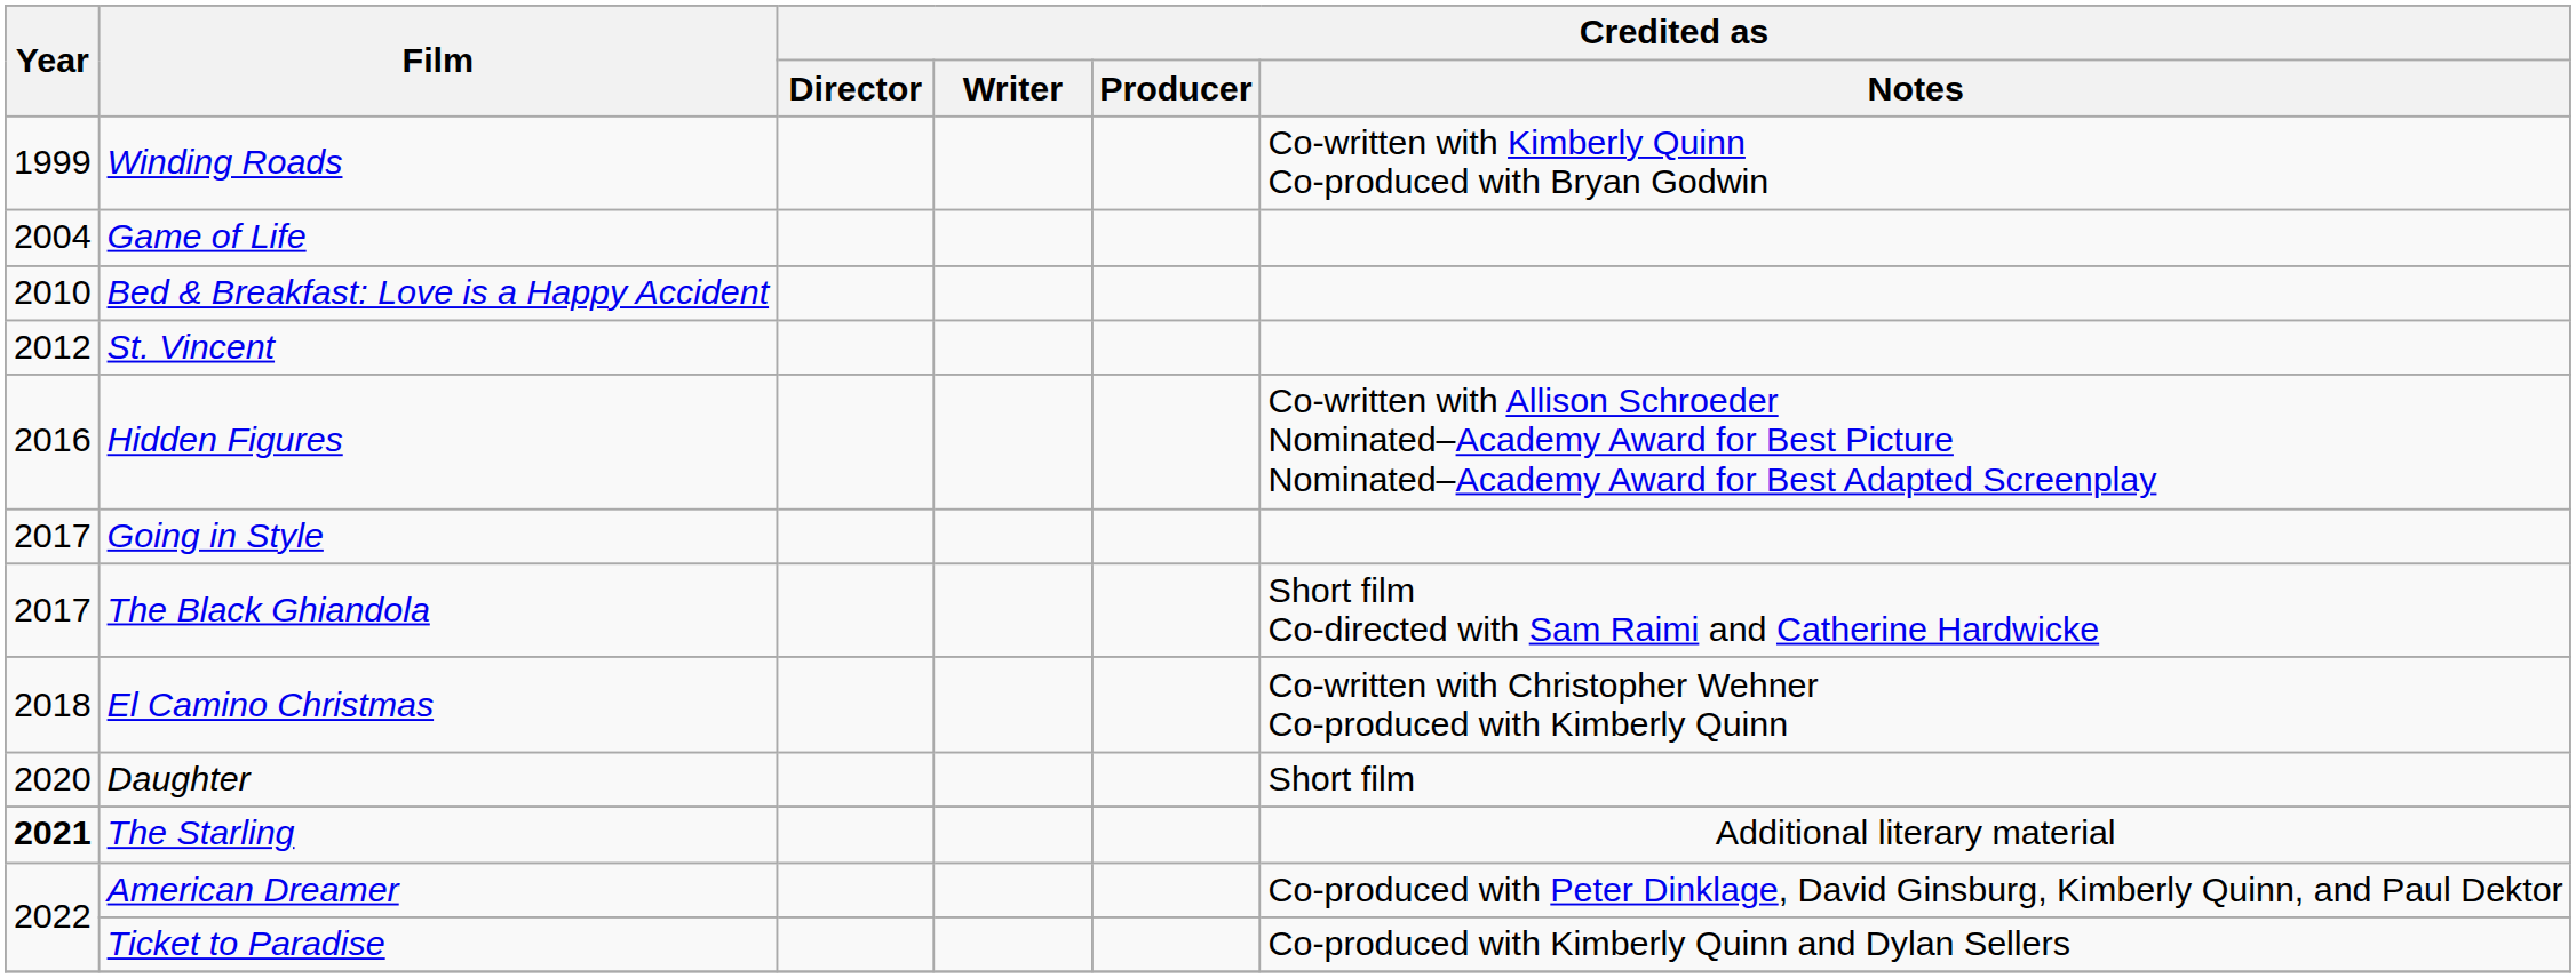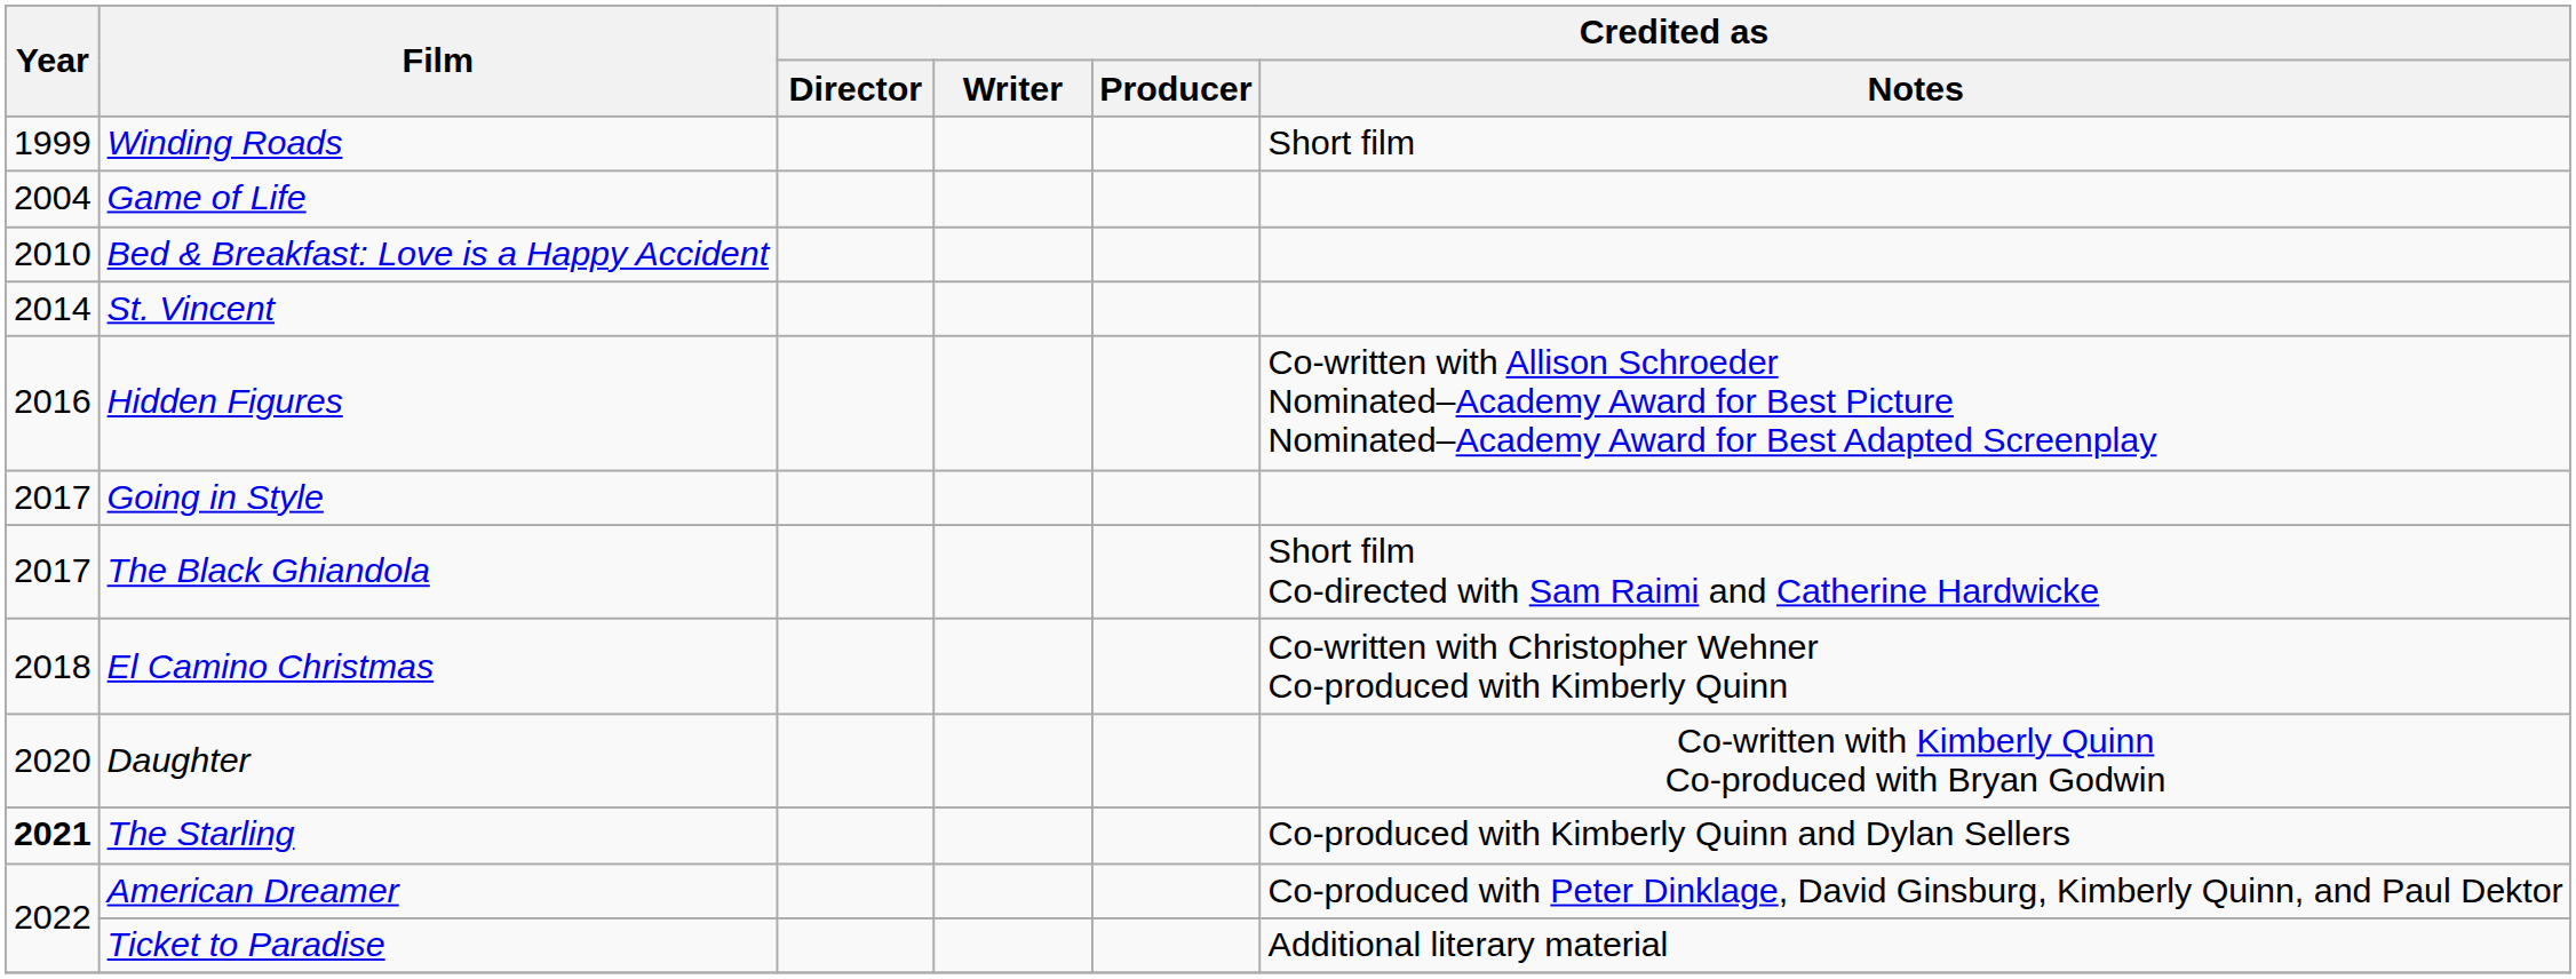 <table class="wikitable">
 <tr>
 <th rowspan="2" style="width:33px;">Year</th>
 <th rowspan="2">Film</th>
 <th colspan="4">Credited as</th>
 </tr>
 <tr>
 <th width=65>Director</th>
 <th width=65>Writer</th>
 <th width=65>Producer</th>
 <th>Notes</th>
 </tr>
 <tr>
 <td>1999</td>
 <td><em><a href='#'>Winding Roads</a></em></td>
 <td></td>
 <td></td>
 <td></td>
-<td>Co-written with <a href='#'>Kimberly Quinn</a><br>Co-produced with Bryan Godwin</td>
+<td style="text-align:left;">Short film</td>
 </tr>
 <tr>
 <td>2004</td>
 <td><em><a href='#'>Game of Life</a></em></td>
 <td></td>
 <td></td>
 <td></td>
 </tr>
 <tr style="text-align:center;">
 <td>2010</td>
 <td style="text-align:left;"><em><a href='#'>Bed & Breakfast: Love is a Happy Accident</a></em></td>
 <td></td>
 <td></td>
 <td></td>
 <td style="text-align:left;"></td>
 </tr>
 <tr style="text-align:center;">
-<td>2012</td>
+<td>2014</td>
 <td style="text-align:left;"><em><a href='#'>St. Vincent</a></em></td>
 <td></td>
 <td></td>
 <td></td>
 <td style="text-align:left;"></td>
 </tr>
 <tr style="text-align:center;">
 <td>2016</td>
 <td style="text-align:left;"><em><a href='#'>Hidden Figures</a></em></td>
 <td></td>
 <td></td>
 <td></td>
 <td style="text-align:left;">Co-written with <a href='#'>Allison Schroeder</a><br>Nominated–<a href='#'>Academy Award for Best Picture</a><br>Nominated–<a href='#'>Academy Award for Best Adapted Screenplay</a></td>
 </tr>
 <tr style="text-align:center;">
 <td>2017</td>
 <td style="text-align:left;"><em><a href='#'>Going in Style</a></em></td>
 <td></td>
 <td></td>
 <td></td>
 <td style="text-align:left;"></td>
 </tr>
 <tr style="text-align:center;">
 <td>2017</td>
 <td style="text-align:left;"><em><a href='#'>The Black Ghiandola</a></em></td>
 <td></td>
 <td></td>
 <td></td>
 <td style="text-align:left;">Short film<br>Co-directed with <a href='#'>Sam Raimi</a> and <a href='#'>Catherine Hardwicke</a></td>
 </tr>
 <tr style="text-align:center;">
 <td>2018</td>
 <td style="text-align:left;"><em><a href='#'>El Camino Christmas</a></em></td>
 <td></td>
 <td></td>
 <td></td>
 <td style="text-align:left;">Co-written with Christopher Wehner<br>Co-produced with Kimberly Quinn</td>
 </tr>
 <tr style="text-align:center;">
 <td>2020</td>
 <td style="text-align:left;"><em>Daughter</em></td>
 <td></td>
 <td></td>
 <td></td>
-<td style="text-align:left;">Short film</td>
+<td>Co-written with <a href='#'>Kimberly Quinn</a><br>Co-produced with Bryan Godwin</td>
 </tr>
 <tr style="text-align:center;">
 <td><strong>2021</strong></td>
 <td style="text-align:left;"><em><a href='#'>The Starling</a></em></td>
 <td></td>
 <td></td>
 <td></td>
-<td>Additional literary material</td>
+<td style="text-align:left;">Co-produced with Kimberly Quinn and Dylan Sellers</td>
 </tr>
 <tr style="text-align:center;">
 <td rowspan=2>2022</td>
 <td style="text-align:left;"><em><a href='#'>American Dreamer</a></em></td>
 <td></td>
 <td></td>
 <td></td>
 <td style="text-align:left;">Co-produced with <a href='#'>Peter Dinklage</a>, David Ginsburg, Kimberly Quinn, and Paul Dektor</td>
 </tr>
 <tr>
 <td><em><a href='#'>Ticket to Paradise</a></em></td>
 <td></td>
 <td></td>
 <td></td>
-<td style="text-align:left;">Co-produced with Kimberly Quinn and Dylan Sellers</td>
+<td>Additional literary material</td>
 </tr>
 <tr>
 </tr>
 </table>
